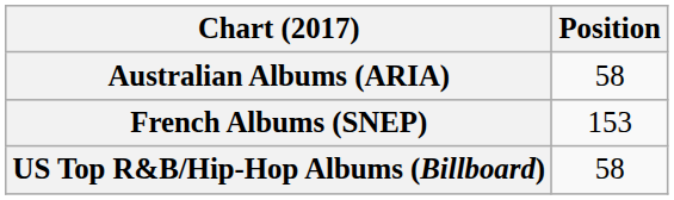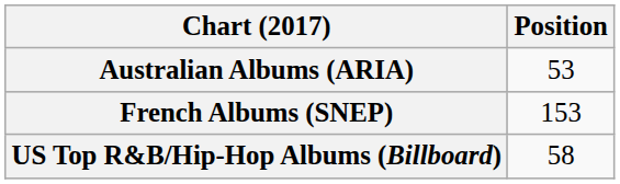 <table class="wikitable sortable plainrowheaders" style="text-align:center">
 <tr>
 <th scope="col">Chart (2017)</th>
 <th scope="col">Position</th>
 </tr>
 <tr>
 <th scope="row">Australian Albums (ARIA)</th>
-<td>58</td>
+<td>53</td>
 </tr>
 <tr>
 <th scope="row">French Albums (SNEP)</th>
 <td>153</td>
 </tr>
 <tr>
 <th scope="row">US Top R&B/Hip-Hop Albums (<em>Billboard</em>)</th>
 <td>58</td>
 </tr>
 </table>
